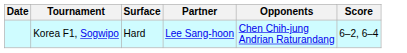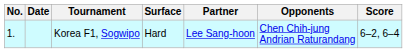 <table class="sortable wikitable">
 <tr>
+<th>No.</th>
 <th>Date</th>
 <th>Tournament</th>
 <th>Surface</th>
 <th>Partner</th>
 <th>Opponents</th>
 <th class="unsortable">Score</th>
 </tr>
 <tr style="background:#cffcff;">
+<td>1.</td>
 <td></td>
 <td>Korea F1, <a href='#'>Sogwipo</a></td>
 <td>Hard</td>
 <td> <a href='#'>Lee Sang-hoon</a></td>
 <td> <a href='#'>Chen Chih-jung</a> <br>  <a href='#'>Andrian Raturandang</a></td>
 <td>6–2, 6–4</td>
 </tr>
 </table>
